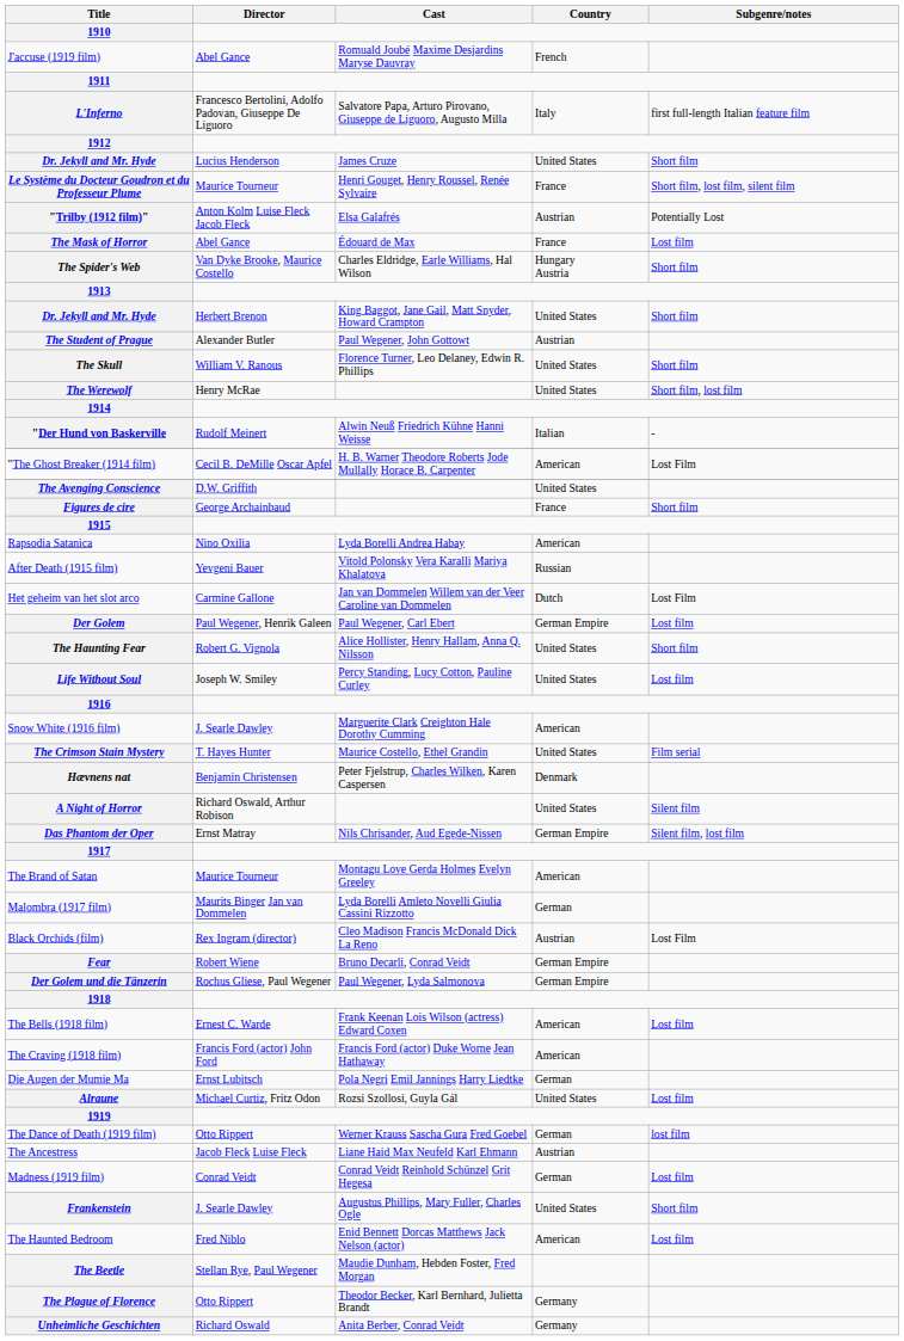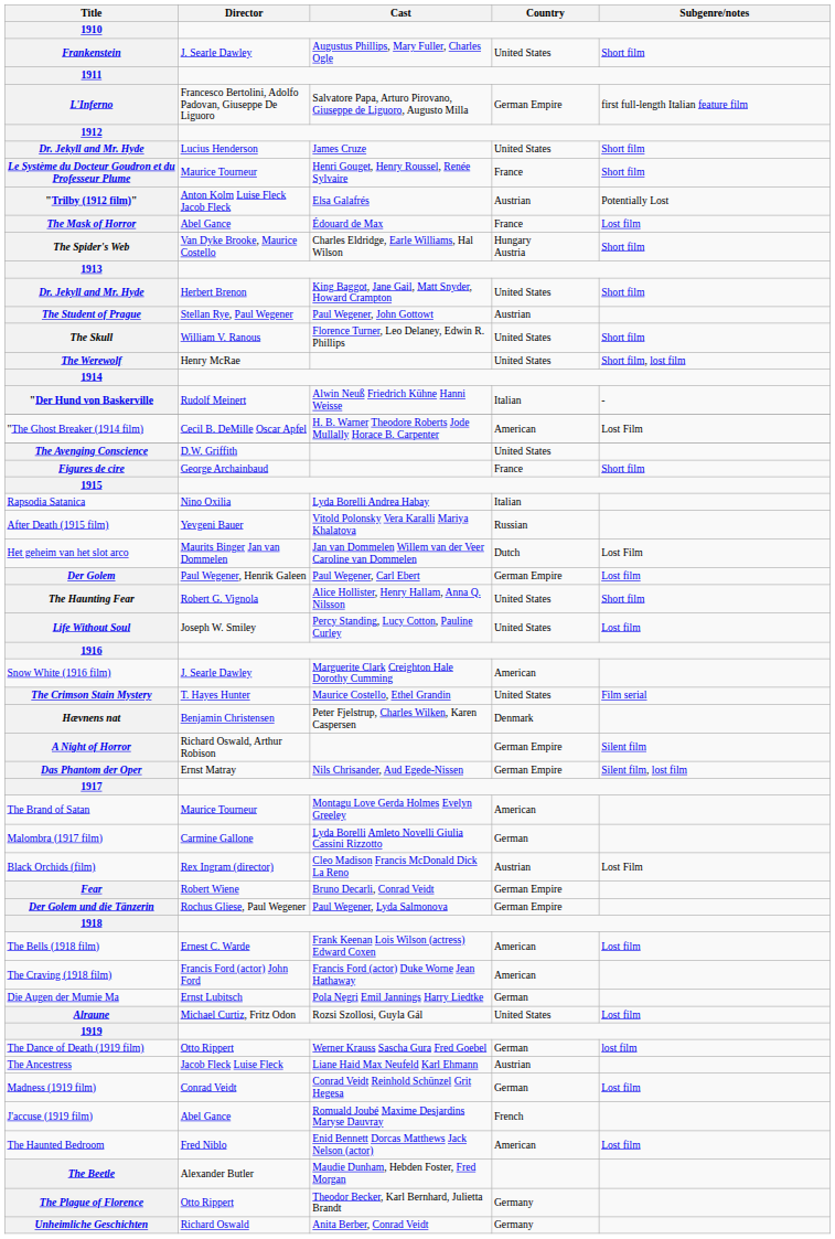 <table class="wikitable">
 <tr>
 <th scope="col" width="21%">Title</th>
 <th scope="col" width="16%">Director</th>
 <th scope="col" width="22%">Cast</th>
 <th scope="col" width="13%">Country</th>
 <th scope="col" width="28%">Subgenre/notes</th>
 </tr>
 <tr>
 <th><a href='#'>1910</a></th>
 </tr>
 <tr>
-<td><a href='#'>J'accuse (1919 film)</a></td>
-<td><a href='#'>Abel Gance</a></td>
-<td><a href='#'>Romuald Joubé</a> <a href='#'>Maxime Desjardins</a> <a href='#'>Maryse Dauvray</a></td>
-<td>French</td>
-<td></td>
+<th><em><a href='#'>Frankenstein</a></em></th>
+<td><a href='#'>J. Searle Dawley</a></td>
+<td><a href='#'>Augustus Phillips</a>, <a href='#'>Mary Fuller</a>, <a href='#'>Charles Ogle</a></td>
+<td>United States</td>
+<td><a href='#'>Short film</a></td>
 </tr>
 <tr>
 <th><a href='#'>1911</a></th>
 </tr>
 <tr>
 <th><em><a href='#'>L'Inferno</a></em></th>
 <td>Francesco Bertolini, Adolfo Padovan, Giuseppe De Liguoro</td>
 <td>Salvatore Papa, Arturo Pirovano, <a href='#'>Giuseppe de Liguoro</a>, Augusto Milla</td>
-<td>Italy</td>
+<td>German Empire</td>
 <td>first full-length Italian <a href='#'>feature film</a></td>
 </tr>
 <tr>
 <th><a href='#'>1912</a></th>
 </tr>
 <tr>
 <th><em><a href='#'>Dr. Jekyll and Mr. Hyde</a></em></th>
 <td><a href='#'>Lucius Henderson</a></td>
 <td><a href='#'>James Cruze</a></td>
 <td>United States</td>
 <td><a href='#'>Short film</a></td>
 </tr>
 <tr>
 <th><a href='#'><em>Le Système du Docteur Goudron et du Professeur Plume</em></a></th>
 <td><a href='#'>Maurice Tourneur</a></td>
 <td><a href='#'>Henri Gouget</a>, <a href='#'>Henry Roussel</a>, <a href='#'>Renée Sylvaire</a></td>
 <td>France</td>
-<td><a href='#'>Short film</a>, <a href='#'>lost film</a>, <a href='#'>silent film</a></td>
+<td><a href='#'>Short film</a></td>
 </tr>
 <tr>
 <th>"<a href='#'>Trilby (1912 film)</a>"</th>
 <td><a href='#'>Anton Kolm</a> <a href='#'>Luise Fleck</a> <a href='#'>Jacob Fleck</a></td>
 <td><a href='#'>Elsa Galafrés</a></td>
 <td>Austrian</td>
 <td>Potentially Lost</td>
 </tr>
 <tr>
 <th><em><a href='#'>The Mask of Horror</a></em></th>
 <td><a href='#'>Abel Gance</a></td>
 <td><a href='#'>Édouard de Max</a></td>
 <td>France</td>
 <td><a href='#'>Lost film</a></td>
 </tr>
 <tr>
 <th><em>The Spider's Web</em></th>
 <td><a href='#'>Van Dyke Brooke</a>, <a href='#'>Maurice Costello</a></td>
 <td>Charles Eldridge, <a href='#'>Earle Williams</a>, Hal Wilson</td>
 <td>Hungary<br>Austria</td>
 <td><a href='#'>Short film</a></td>
 </tr>
 <tr>
 <th><a href='#'>1913</a></th>
 </tr>
 <tr>
 <th><em><a href='#'>Dr. Jekyll and Mr. Hyde</a></em></th>
 <td><a href='#'>Herbert Brenon</a></td>
 <td><a href='#'>King Baggot</a>, <a href='#'>Jane Gail</a>, <a href='#'>Matt Snyder</a>, <a href='#'>Howard Crampton</a></td>
 <td>United States</td>
 <td><a href='#'>Short film</a></td>
 </tr>
 <tr>
 <th><em><a href='#'>The Student of Prague</a></em></th>
-<td>Alexander Butler</td>
+<td><a href='#'>Stellan Rye</a>, <a href='#'>Paul Wegener</a></td>
 <td><a href='#'>Paul Wegener</a>, <a href='#'>John Gottowt</a></td>
 <td>Austrian</td>
 <td></td>
 </tr>
 <tr>
 <th><em>The Skull</em></th>
 <td><a href='#'>William V. Ranous</a></td>
 <td><a href='#'>Florence Turner</a>, Leo Delaney, Edwin R. Phillips</td>
 <td>United States</td>
 <td><a href='#'>Short film</a></td>
 </tr>
 <tr>
 <th><em><a href='#'>The Werewolf</a></em></th>
 <td>Henry McRae</td>
 <td></td>
 <td>United States</td>
 <td><a href='#'>Short film</a>, <a href='#'>lost film</a></td>
 </tr>
 <tr>
 <th><a href='#'>1914</a></th>
 </tr>
 <tr>
 <th>"<a href='#'>Der Hund von Baskerville</a></th>
 <td><a href='#'>Rudolf Meinert</a></td>
 <td><a href='#'>Alwin Neuß</a> <a href='#'>Friedrich Kühne</a> <a href='#'>Hanni Weisse</a></td>
 <td>Italian</td>
 <td>-</td>
 </tr>
 <tr>
 </tr>
 <tr>
 <td>"<a href='#'>The Ghost Breaker (1914 film)</a></td>
 <td><a href='#'>Cecil B. DeMille</a> <a href='#'>Oscar Apfel</a></td>
 <td><a href='#'>H. B. Warner</a> <a href='#'>Theodore Roberts</a> <a href='#'>Jode Mullally</a> <a href='#'>Horace B. Carpenter</a></td>
 <td>American</td>
 <td>Lost Film</td>
 </tr>
 <tr>
 </tr>
 <tr>
 <th><em> <a href='#'>The Avenging Conscience</a></em></th>
 <td><a href='#'>D.W. Griffith</a></td>
 <td></td>
 <td>United States</td>
 <td></td>
 </tr>
 <tr>
 <th><em> <a href='#'>Figures de cire</a></em></th>
 <td><a href='#'>George Archainbaud</a></td>
 <td></td>
 <td>France</td>
 <td><a href='#'>Short film</a></td>
 </tr>
 <tr>
 <th><a href='#'>1915</a></th>
 </tr>
 <tr>
 <td><a href='#'>Rapsodia Satanica</a></td>
 <td><a href='#'>Nino Oxilia</a></td>
 <td><a href='#'>Lyda Borelli </a> <a href='#'>Andrea Habay </a></td>
-<td>American</td>
+<td>Italian</td>
 <td></td>
 </tr>
 <tr>
 <td><a href='#'>After Death (1915 film)</a></td>
 <td><a href='#'>Yevgeni Bauer</a></td>
 <td><a href='#'>Vitold Polonsky</a> <a href='#'>Vera Karalli</a> <a href='#'>Mariya Khalatova</a></td>
 <td>Russian</td>
 <td></td>
 </tr>
 <tr>
 <td><a href='#'>Het geheim van het slot arco</a></td>
-<td><a href='#'>Carmine Gallone</a></td>
+<td><a href='#'>Maurits Binger</a> <a href='#'>Jan van Dommelen</a></td>
 <td><a href='#'>Jan van Dommelen</a> <a href='#'>Willem van der Veer</a> <a href='#'>Caroline van Dommelen</a></td>
 <td>Dutch</td>
 <td>Lost Film</td>
 </tr>
 <tr>
 <th><em><a href='#'>Der Golem</a></em></th>
 <td><a href='#'>Paul Wegener</a>, Henrik Galeen</td>
 <td><a href='#'>Paul Wegener</a>, <a href='#'>Carl Ebert</a></td>
 <td>German Empire</td>
 <td><a href='#'>Lost film</a></td>
 </tr>
 <tr>
 <th><em>The Haunting Fear</em></th>
 <td><a href='#'>Robert G. Vignola</a></td>
 <td><a href='#'>Alice Hollister</a>, <a href='#'>Henry Hallam</a>, <a href='#'>Anna Q. Nilsson</a></td>
 <td>United States</td>
 <td><a href='#'>Short film</a></td>
 </tr>
 <tr>
 <th><em><a href='#'>Life Without Soul</a></em></th>
 <td>Joseph W. Smiley</td>
 <td><a href='#'>Percy Standing</a>, <a href='#'>Lucy Cotton</a>, <a href='#'>Pauline Curley</a></td>
 <td>United States</td>
 <td><a href='#'>Lost film</a></td>
 </tr>
 <tr>
 <th><a href='#'>1916</a></th>
 </tr>
 <tr>
 <td><a href='#'>Snow White (1916 film)</a></td>
 <td><a href='#'>J. Searle Dawley</a></td>
 <td><a href='#'>Marguerite Clark</a> <a href='#'>Creighton Hale</a> <a href='#'>Dorothy Cumming</a></td>
 <td>American</td>
 <td></td>
 </tr>
 <tr>
 <th><em><a href='#'>The Crimson Stain Mystery</a></em></th>
 <td><a href='#'>T. Hayes Hunter</a></td>
 <td><a href='#'>Maurice Costello</a>, <a href='#'>Ethel Grandin</a></td>
 <td>United States</td>
 <td><a href='#'>Film serial</a></td>
 </tr>
 <tr>
 <th><em>Hævnens nat</em></th>
 <td><a href='#'>Benjamin Christensen</a></td>
 <td>Peter Fjelstrup, <a href='#'>Charles Wilken</a>, Karen Caspersen</td>
 <td>Denmark</td>
 <td></td>
 </tr>
 <tr>
 <th><em><a href='#'>A Night of Horror</a></em></th>
 <td>Richard Oswald, Arthur Robison</td>
 <td></td>
-<td>United States</td>
+<td>German Empire</td>
 <td><a href='#'>Silent film</a></td>
 </tr>
 <tr>
 <th><em><a href='#'>Das Phantom der Oper</a></em></th>
 <td>Ernst Matray</td>
 <td><a href='#'>Nils Chrisander</a>, <a href='#'>Aud Egede-Nissen</a></td>
 <td>German Empire</td>
 <td><a href='#'>Silent film</a>, <a href='#'>lost film</a></td>
 </tr>
 <tr>
 <th><a href='#'>1917</a></th>
 </tr>
 <tr>
 <td><a href='#'>The Brand of Satan</a></td>
 <td><a href='#'>Maurice Tourneur</a></td>
 <td><a href='#'>Montagu Love </a> <a href='#'>Gerda Holmes</a> <a href='#'>Evelyn Greeley</a></td>
 <td>American</td>
 <td></td>
 </tr>
 <tr>
 <td><a href='#'>Malombra (1917 film)</a></td>
-<td><a href='#'>Maurits Binger</a> <a href='#'>Jan van Dommelen</a></td>
+<td><a href='#'>Carmine Gallone</a></td>
 <td><a href='#'>Lyda Borelli</a> <a href='#'>Amleto Novelli </a> <a href='#'>Giulia Cassini Rizzotto</a></td>
 <td>German</td>
 <td></td>
 </tr>
 <tr>
 <td><a href='#'>Black Orchids (film)</a></td>
 <td><a href='#'>Rex Ingram (director)</a></td>
 <td><a href='#'>Cleo Madison</a> <a href='#'>Francis McDonald </a> <a href='#'>Dick La Reno</a></td>
 <td>Austrian</td>
 <td>Lost Film</td>
 </tr>
 <tr>
 <th><em><a href='#'>Fear</a></em></th>
 <td><a href='#'>Robert Wiene</a></td>
 <td><a href='#'>Bruno Decarli</a>, <a href='#'>Conrad Veidt </a></td>
 <td>German Empire</td>
 <td></td>
 </tr>
 <tr>
 <th><em><a href='#'>Der Golem und die Tänzerin</a></em></th>
 <td><a href='#'>Rochus Gliese</a>, Paul Wegener</td>
 <td><a href='#'>Paul Wegener</a>, <a href='#'>Lyda Salmonova</a></td>
 <td>German Empire</td>
 <td></td>
 </tr>
 <tr>
 <th><a href='#'>1918</a></th>
 </tr>
 <tr>
 <td><a href='#'>The Bells (1918 film)</a></td>
 <td><a href='#'>Ernest C. Warde</a></td>
 <td><a href='#'>Frank Keenan</a> <a href='#'>Lois Wilson (actress)</a> <a href='#'>Edward Coxen</a></td>
 <td>American</td>
 <td><a href='#'>Lost film</a></td>
 </tr>
 <tr>
 <td><a href='#'>The Craving (1918 film)</a></td>
 <td><a href='#'>Francis Ford (actor)</a> <a href='#'>John Ford</a></td>
 <td><a href='#'>Francis Ford (actor)</a> <a href='#'>Duke Worne</a> <a href='#'>Jean Hathaway</a></td>
 <td>American</td>
 <td></td>
 </tr>
 <tr>
 <td><a href='#'>Die Augen der Mumie Ma</a></td>
 <td><a href='#'>Ernst Lubitsch</a></td>
 <td><a href='#'>Pola Negri</a> <a href='#'>Emil Jannings</a> <a href='#'>Harry Liedtke</a></td>
 <td>German</td>
 <td></td>
 </tr>
 <tr>
 <th><em><a href='#'>Alraune</a></em></th>
 <td><a href='#'>Michael Curtiz</a>, Fritz Odon</td>
 <td>Rozsi Szollosi, Guyla Gál</td>
 <td>United States</td>
 <td><a href='#'>Lost film</a></td>
 </tr>
 <tr>
 <th><a href='#'>1919</a></th>
 </tr>
 <tr>
 <td><a href='#'>The Dance of Death (1919 film)</a></td>
 <td><a href='#'>Otto Rippert</a></td>
 <td><a href='#'>Werner Krauss</a> <a href='#'>Sascha Gura</a> <a href='#'>Fred Goebel</a></td>
 <td>German</td>
 <td><a href='#'>lost film</a></td>
 </tr>
 <tr>
 <td><a href='#'>The Ancestress</a></td>
 <td><a href='#'>Jacob Fleck</a> <a href='#'>Luise Fleck</a></td>
 <td><a href='#'>Liane Haid </a> <a href='#'>Max Neufeld</a> <a href='#'>Karl Ehmann</a></td>
 <td>Austrian</td>
 <td></td>
 </tr>
 <tr>
 <td><a href='#'>Madness (1919 film)</a></td>
 <td><a href='#'>Conrad Veidt</a></td>
 <td><a href='#'>Conrad Veidt</a> <a href='#'>Reinhold Schünzel</a> <a href='#'>Grit Hegesa</a></td>
 <td>German</td>
 <td><a href='#'>Lost film</a></td>
 </tr>
 <tr>
-<th><em><a href='#'>Frankenstein</a></em></th>
-<td><a href='#'>J. Searle Dawley</a></td>
-<td><a href='#'>Augustus Phillips</a>, <a href='#'>Mary Fuller</a>, <a href='#'>Charles Ogle</a></td>
-<td>United States</td>
-<td><a href='#'>Short film</a></td>
+<td><a href='#'>J'accuse (1919 film)</a></td>
+<td><a href='#'>Abel Gance</a></td>
+<td><a href='#'>Romuald Joubé</a> <a href='#'>Maxime Desjardins</a> <a href='#'>Maryse Dauvray</a></td>
+<td>French</td>
+<td></td>
 </tr>
 <tr>
 <td><a href='#'>The Haunted Bedroom</a></td>
 <td><a href='#'>Fred Niblo</a></td>
 <td><a href='#'>Enid Bennett</a> <a href='#'>Dorcas Matthews</a> <a href='#'>Jack Nelson (actor)</a></td>
 <td>American</td>
 <td><a href='#'>Lost film</a></td>
 </tr>
 <tr>
 <th><em><a href='#'>The Beetle</a></em></th>
-<td><a href='#'>Stellan Rye</a>, <a href='#'>Paul Wegener</a></td>
+<td>Alexander Butler</td>
 <td><a href='#'>Maudie Dunham</a>, Hebden Foster, <a href='#'>Fred Morgan</a></td>
 <td></td>
 <td></td>
 </tr>
 <tr>
 <th><em><a href='#'>The Plague of Florence</a></em></th>
 <td><a href='#'>Otto Rippert</a></td>
 <td><a href='#'>Theodor Becker</a>, Karl Bernhard, Julietta Brandt</td>
 <td>Germany</td>
 <td></td>
 </tr>
 <tr>
 <th><em><a href='#'>Unheimliche Geschichten</a></em></th>
 <td><a href='#'>Richard Oswald</a></td>
 <td><a href='#'>Anita Berber</a>, <a href='#'>Conrad Veidt</a></td>
 <td>Germany</td>
 <td></td>
 </tr>
 </table>
